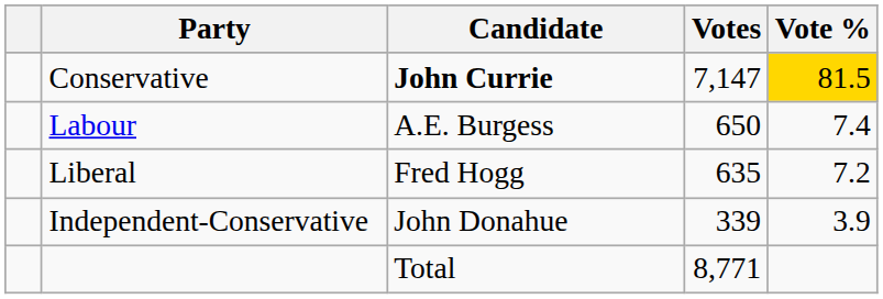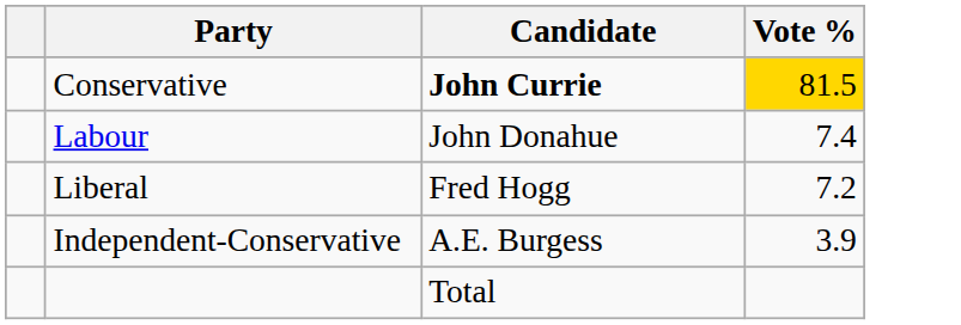 <table class="wikitable">
 <tr>
 <th></th>
 <th scope="col" width="175">Party</th>
 <th scope="col" width="150">Candidate</th>
-<th>Votes</th>
 <th>Vote %</th>
 </tr>
 <tr>
 <td>   </td>
 <td>Conservative</td>
 <td><strong>John Currie</strong></td>
-<td align=right>7,147</td>
 <td align=right style="background: gold;">81.5</td>
 </tr>
 <tr>
 <td>   </td>
 <td><a href='#'>Labour</a></td>
-<td>A.E. Burgess</td>
-<td align=right>650</td>
+<td>John Donahue</td>
 <td align=right>7.4</td>
 </tr>
 <tr>
 <td>   </td>
 <td>Liberal</td>
 <td>Fred Hogg</td>
-<td align=right>635</td>
 <td align=right>7.2</td>
 </tr>
 <tr>
 <td>   </td>
 <td>Independent-Conservative</td>
-<td>John Donahue</td>
-<td align=right>339</td>
+<td>A.E. Burgess</td>
 <td align=right>3.9</td>
 </tr>
 <tr>
 <td></td>
 <td></td>
 <td>Total</td>
-<td align=right>8,771</td>
 <td></td>
 </tr>
 </table>
